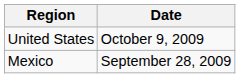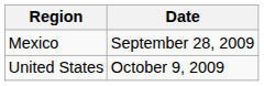 <table class="wikitable">
 <tr>
 <th>Region</th>
 <th>Date</th>
 </tr>
 <tr>
+<td>Mexico</td>
+<td>September 28, 2009</td>
+</tr>
+<tr>
 <td>United States</td>
 <td>October 9, 2009</td>
 </tr>
-<tr>
-<td>Mexico</td>
-<td>September 28, 2009</td>
-</tr>
 </table>
